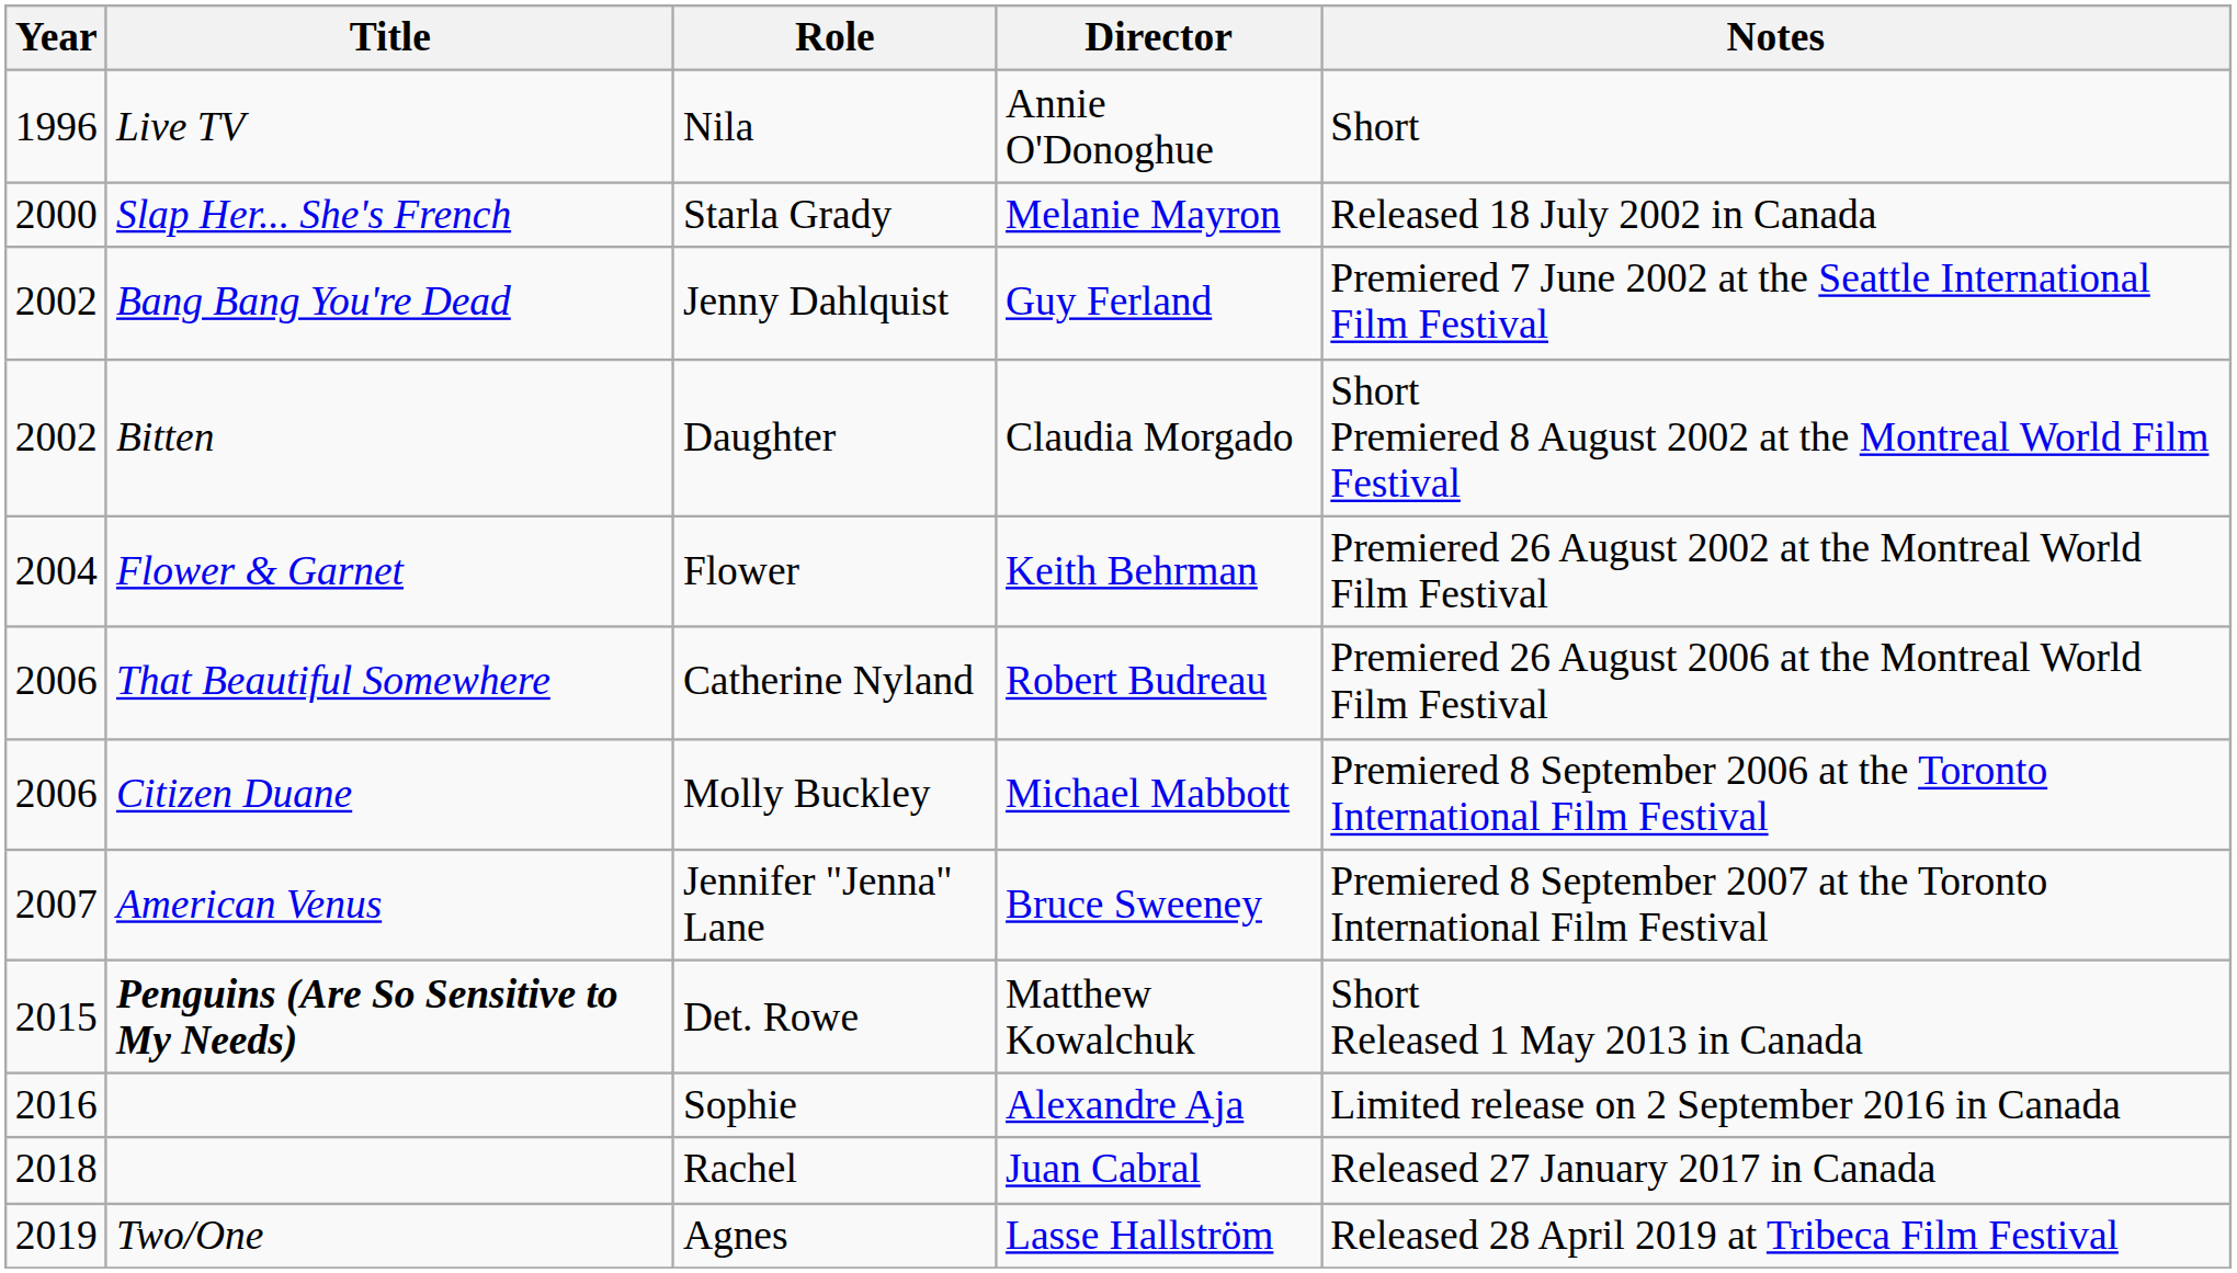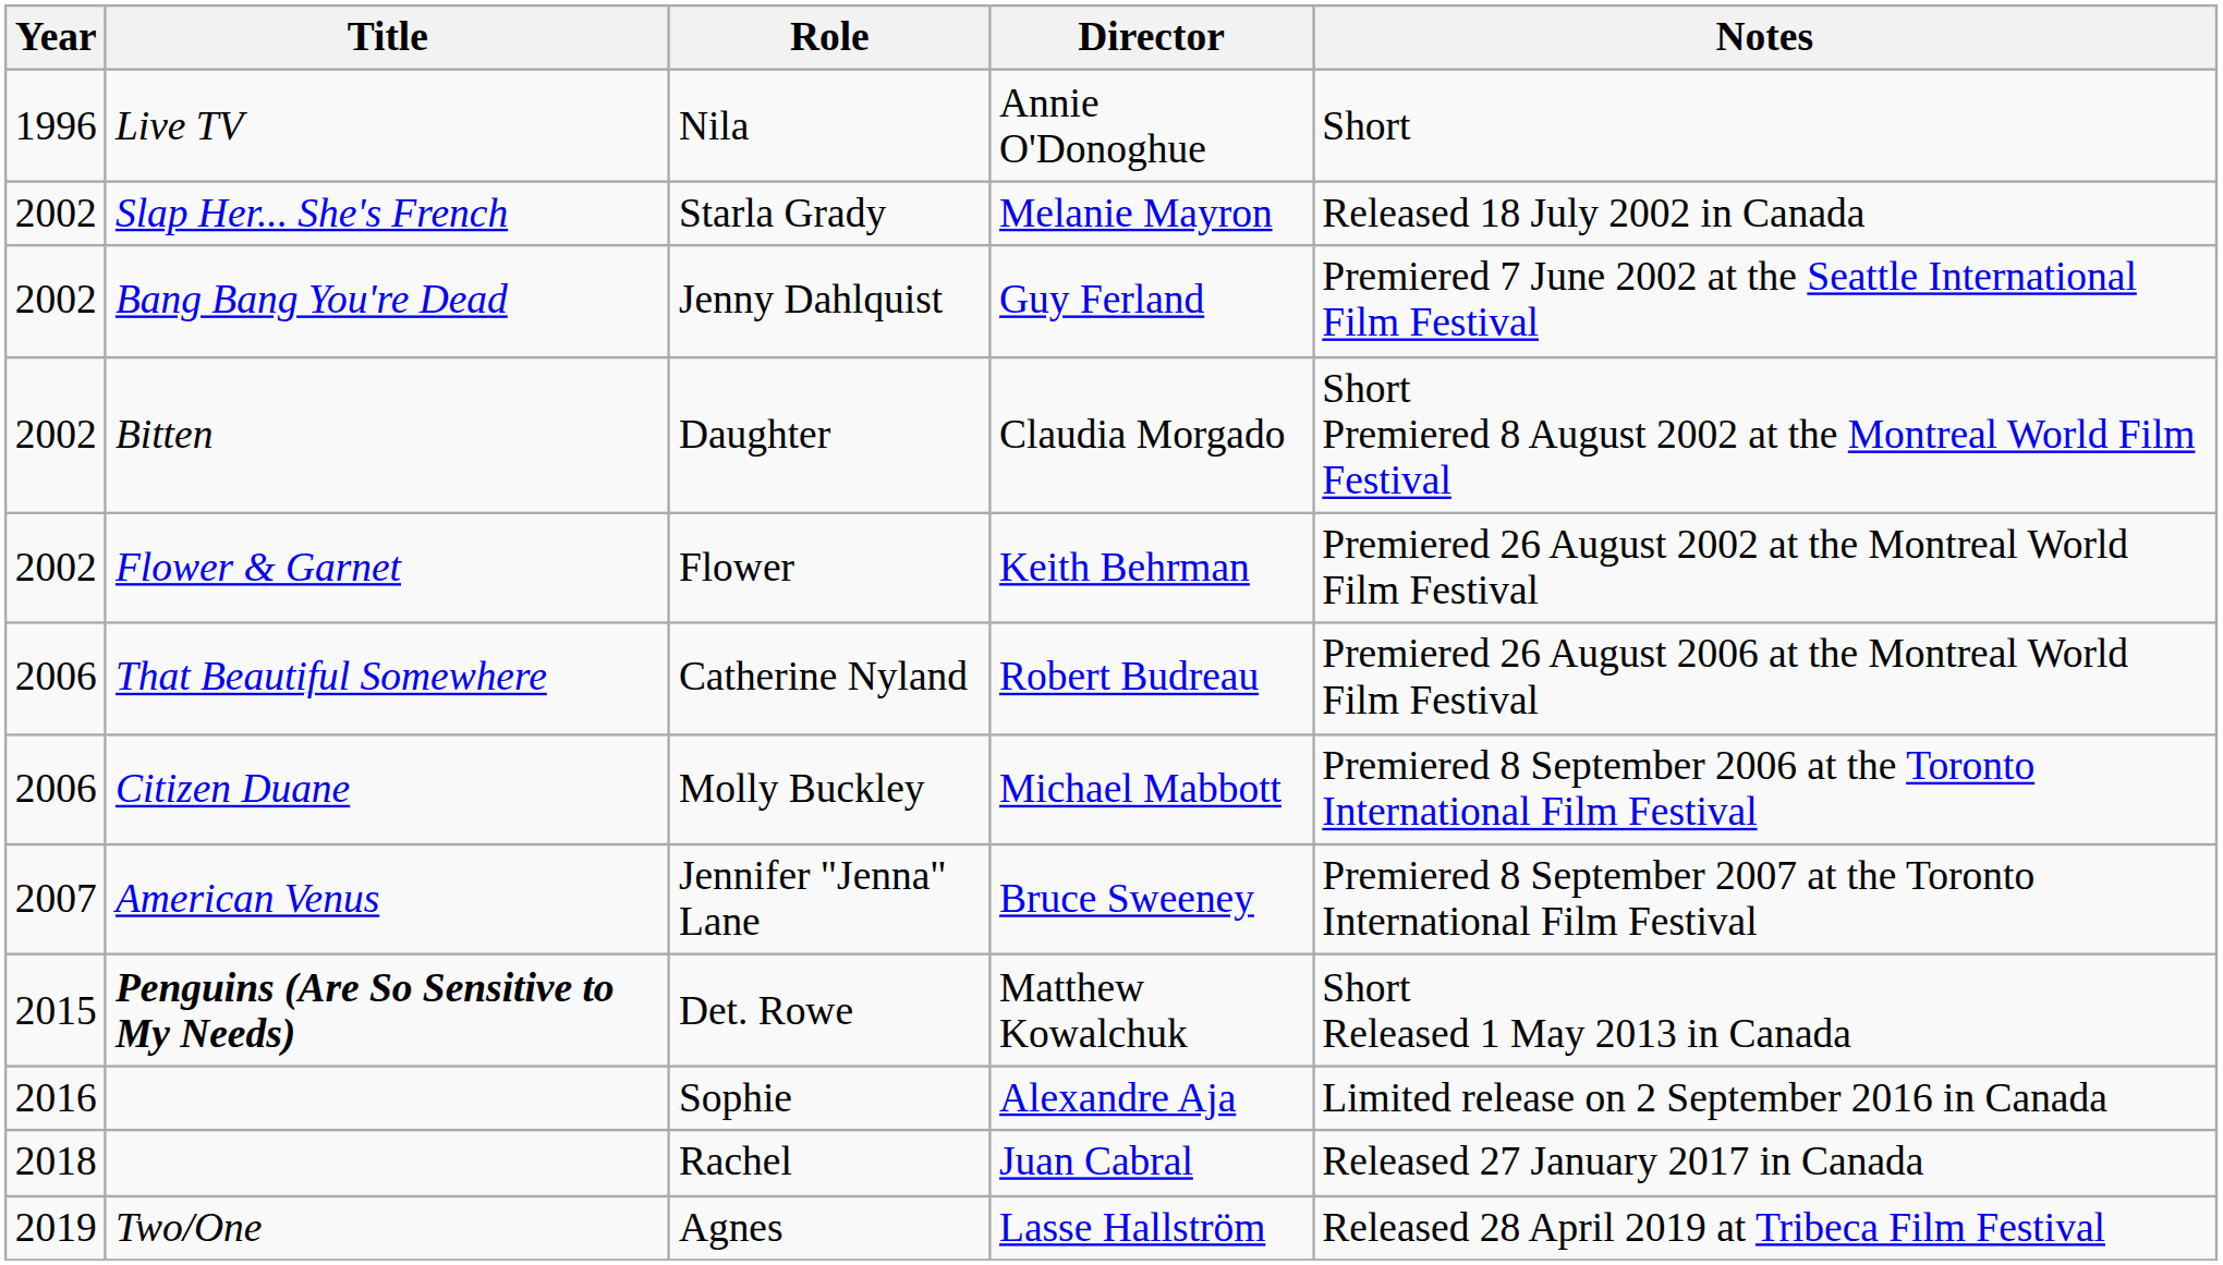 <table class="wikitable sortable">
 <tr>
 <th>Year</th>
 <th>Title</th>
 <th>Role</th>
 <th>Director</th>
 <th class="unsortable">Notes</th>
 </tr>
 <tr>
 <td>1996</td>
 <td><em>Live TV</em></td>
 <td>Nila</td>
 <td>Annie O'Donoghue</td>
 <td>Short</td>
 </tr>
 <tr>
-<td>2000</td>
+<td>2002</td>
 <td><em><a href='#'>Slap Her... She's French</a></em></td>
 <td>Starla Grady</td>
 <td><a href='#'>Melanie Mayron</a></td>
 <td>Released 18 July 2002 in Canada</td>
 </tr>
 <tr>
 <td>2002</td>
 <td><em><a href='#'>Bang Bang You're Dead</a></em></td>
 <td>Jenny Dahlquist</td>
 <td><a href='#'>Guy Ferland</a></td>
 <td>Premiered 7 June 2002 at the <a href='#'>Seattle International Film Festival</a></td>
 </tr>
 <tr>
 <td>2002</td>
 <td><em>Bitten</em></td>
 <td>Daughter</td>
 <td>Claudia Morgado</td>
 <td>Short<br>Premiered 8 August 2002 at the <a href='#'>Montreal World Film Festival</a></td>
 </tr>
 <tr>
-<td>2004</td>
+<td>2002</td>
 <td><em><a href='#'>Flower & Garnet</a></em></td>
 <td>Flower</td>
 <td><a href='#'>Keith Behrman</a></td>
 <td>Premiered 26 August 2002 at the Montreal World Film Festival</td>
 </tr>
 <tr>
 <td>2006</td>
 <td><em><a href='#'>That Beautiful Somewhere</a></em></td>
 <td>Catherine Nyland</td>
 <td><a href='#'>Robert Budreau</a></td>
 <td>Premiered 26 August 2006 at the Montreal World Film Festival</td>
 </tr>
 <tr>
 <td>2006</td>
 <td><em><a href='#'>Citizen Duane</a></em></td>
 <td>Molly Buckley</td>
 <td><a href='#'>Michael Mabbott</a></td>
 <td>Premiered 8 September 2006 at the <a href='#'>Toronto International Film Festival</a></td>
 </tr>
 <tr>
 <td>2007</td>
 <td><em><a href='#'>American Venus</a></em></td>
 <td>Jennifer "Jenna" Lane</td>
 <td><a href='#'>Bruce Sweeney</a></td>
 <td>Premiered 8 September 2007 at the Toronto International Film Festival</td>
 </tr>
 <tr>
 <td>2015</td>
 <td><strong><em>Penguins (Are So Sensitive to My Needs)</em></strong></td>
 <td>Det. Rowe</td>
 <td>Matthew Kowalchuk</td>
 <td>Short<br>Released 1 May 2013 in Canada</td>
 </tr>
 <tr>
 <td>2016</td>
 <td><em></em></td>
 <td>Sophie</td>
 <td><a href='#'>Alexandre Aja</a></td>
 <td>Limited release on 2 September 2016 in Canada</td>
 </tr>
 <tr>
 <td>2018</td>
 <td><em></em></td>
 <td>Rachel</td>
 <td><a href='#'>Juan Cabral</a></td>
 <td>Released 27 January 2017 in Canada</td>
 </tr>
 <tr>
 <td>2019</td>
 <td><em>Two/One</em></td>
 <td>Agnes</td>
 <td><a href='#'>Lasse Hallström</a></td>
 <td>Released 28 April 2019 at <a href='#'>Tribeca Film Festival</a></td>
 </tr>
 </table>
